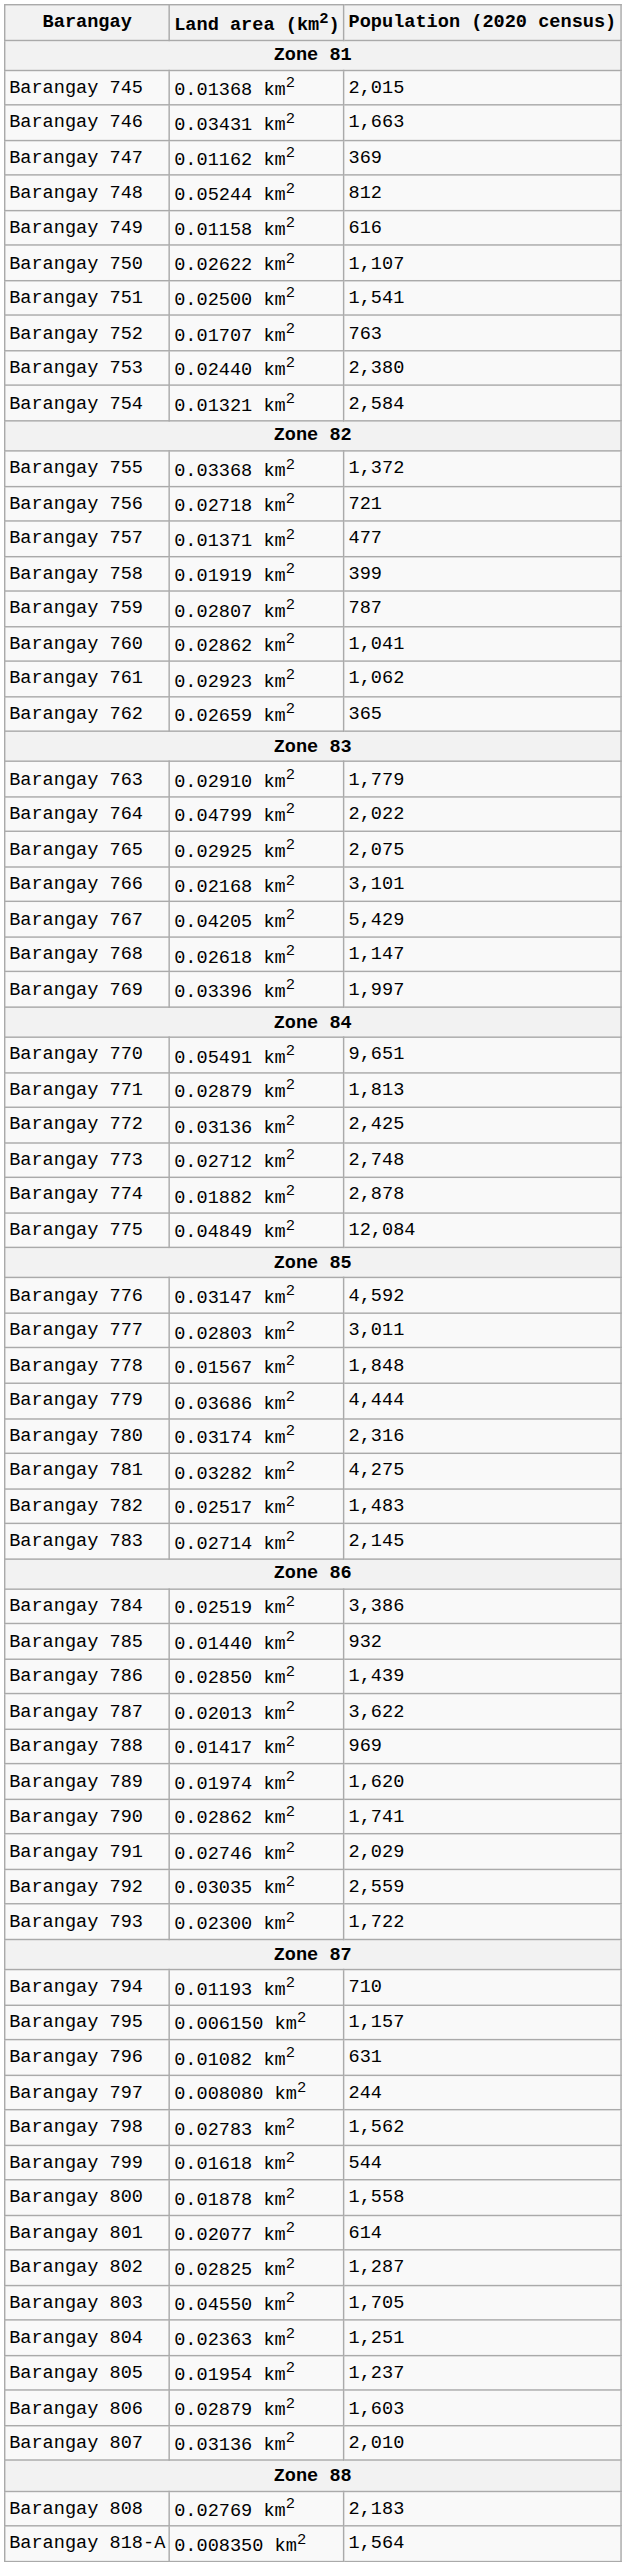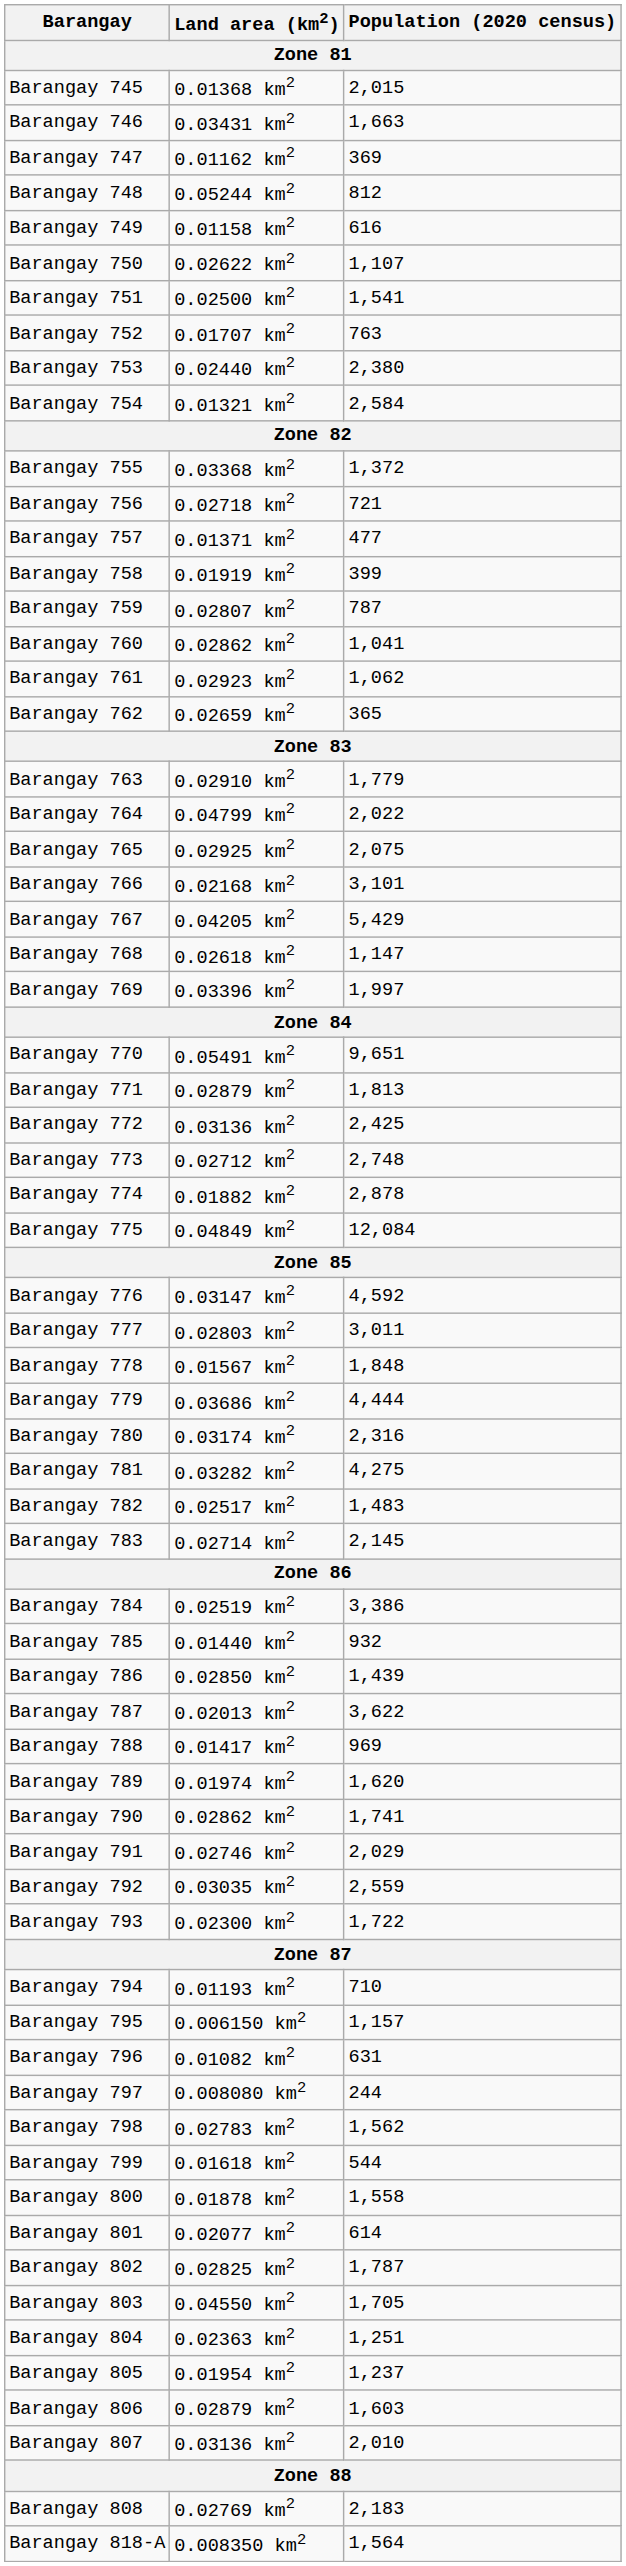 <table class="wikitable">
 <tr>
 <th>Barangay</th>
 <th>Land area (km<sup>2</sup>)</th>
 <th>Population (2020 census)</th>
 </tr>
 <tr>
 <th colspan=3>Zone 81</th>
 </tr>
 <tr>
 <td>Barangay 745</td>
 <td>0.01368 km<sup>2</sup></td>
 <td>2,015</td>
 </tr>
 <tr>
 <td>Barangay 746</td>
 <td>0.03431 km<sup>2</sup></td>
 <td>1,663</td>
 </tr>
 <tr>
 <td>Barangay 747</td>
 <td>0.01162 km<sup>2</sup></td>
 <td>369</td>
 </tr>
 <tr>
 <td>Barangay 748</td>
 <td>0.05244 km<sup>2</sup></td>
 <td>812</td>
 </tr>
 <tr>
 <td>Barangay 749</td>
 <td>0.01158 km<sup>2</sup></td>
 <td>616</td>
 </tr>
 <tr>
 <td>Barangay 750</td>
 <td>0.02622 km<sup>2</sup></td>
 <td>1,107</td>
 </tr>
 <tr>
 <td>Barangay 751</td>
 <td>0.02500 km<sup>2</sup></td>
 <td>1,541</td>
 </tr>
 <tr>
 <td>Barangay 752</td>
 <td>0.01707 km<sup>2</sup></td>
 <td>763</td>
 </tr>
 <tr>
 <td>Barangay 753</td>
 <td>0.02440 km<sup>2</sup></td>
 <td>2,380</td>
 </tr>
 <tr>
 <td>Barangay 754</td>
 <td>0.01321 km<sup>2</sup></td>
 <td>2,584</td>
 </tr>
 <tr>
 <th colspan=3>Zone 82</th>
 </tr>
 <tr>
 <td>Barangay 755</td>
 <td>0.03368 km<sup>2</sup></td>
 <td>1,372</td>
 </tr>
 <tr>
 <td>Barangay 756</td>
 <td>0.02718 km<sup>2</sup></td>
 <td>721</td>
 </tr>
 <tr>
 <td>Barangay 757</td>
 <td>0.01371 km<sup>2</sup></td>
 <td>477</td>
 </tr>
 <tr>
 <td>Barangay 758</td>
 <td>0.01919 km<sup>2</sup></td>
 <td>399</td>
 </tr>
 <tr>
 <td>Barangay 759</td>
 <td>0.02807 km<sup>2</sup></td>
 <td>787</td>
 </tr>
 <tr>
 <td>Barangay 760</td>
 <td>0.02862 km<sup>2</sup></td>
 <td>1,041</td>
 </tr>
 <tr>
 <td>Barangay 761</td>
 <td>0.02923 km<sup>2</sup></td>
 <td>1,062</td>
 </tr>
 <tr>
 <td>Barangay 762</td>
 <td>0.02659 km<sup>2</sup></td>
 <td>365</td>
 </tr>
 <tr>
 <th colspan=3>Zone 83</th>
 </tr>
 <tr>
 <td>Barangay 763</td>
 <td>0.02910 km<sup>2</sup></td>
 <td>1,779</td>
 </tr>
 <tr>
 <td>Barangay 764</td>
 <td>0.04799 km<sup>2</sup></td>
 <td>2,022</td>
 </tr>
 <tr>
 <td>Barangay 765</td>
 <td>0.02925 km<sup>2</sup></td>
 <td>2,075</td>
 </tr>
 <tr>
 <td>Barangay 766</td>
 <td>0.02168 km<sup>2</sup></td>
 <td>3,101</td>
 </tr>
 <tr>
 <td>Barangay 767</td>
 <td>0.04205 km<sup>2</sup></td>
 <td>5,429</td>
 </tr>
 <tr>
 <td>Barangay 768</td>
 <td>0.02618 km<sup>2</sup></td>
 <td>1,147</td>
 </tr>
 <tr>
 <td>Barangay 769</td>
 <td>0.03396 km<sup>2</sup></td>
 <td>1,997</td>
 </tr>
 <tr>
 <th colspan=3>Zone 84</th>
 </tr>
 <tr>
 <td>Barangay 770</td>
 <td>0.05491 km<sup>2</sup></td>
 <td>9,651</td>
 </tr>
 <tr>
 <td>Barangay 771</td>
 <td>0.02879 km<sup>2</sup></td>
 <td>1,813</td>
 </tr>
 <tr>
 <td>Barangay 772</td>
 <td>0.03136 km<sup>2</sup></td>
 <td>2,425</td>
 </tr>
 <tr>
 <td>Barangay 773</td>
 <td>0.02712 km<sup>2</sup></td>
 <td>2,748</td>
 </tr>
 <tr>
 <td>Barangay 774</td>
 <td>0.01882 km<sup>2</sup></td>
 <td>2,878</td>
 </tr>
 <tr>
 <td>Barangay 775</td>
 <td>0.04849 km<sup>2</sup></td>
 <td>12,084</td>
 </tr>
 <tr>
 <th colspan=3>Zone 85</th>
 </tr>
 <tr>
 <td>Barangay 776</td>
 <td>0.03147 km<sup>2</sup></td>
 <td>4,592</td>
 </tr>
 <tr>
 <td>Barangay 777</td>
 <td>0.02803 km<sup>2</sup></td>
 <td>3,011</td>
 </tr>
 <tr>
 <td>Barangay 778</td>
 <td>0.01567 km<sup>2</sup></td>
 <td>1,848</td>
 </tr>
 <tr>
 <td>Barangay 779</td>
 <td>0.03686 km<sup>2</sup></td>
 <td>4,444</td>
 </tr>
 <tr>
 <td>Barangay 780</td>
 <td>0.03174 km<sup>2</sup></td>
 <td>2,316</td>
 </tr>
 <tr>
 <td>Barangay 781</td>
 <td>0.03282 km<sup>2</sup></td>
 <td>4,275</td>
 </tr>
 <tr>
 <td>Barangay 782</td>
 <td>0.02517 km<sup>2</sup></td>
 <td>1,483</td>
 </tr>
 <tr>
 <td>Barangay 783</td>
 <td>0.02714 km<sup>2</sup></td>
 <td>2,145</td>
 </tr>
 <tr>
 <th colspan=3>Zone 86</th>
 </tr>
 <tr>
 <td>Barangay 784</td>
 <td>0.02519 km<sup>2</sup></td>
 <td>3,386</td>
 </tr>
 <tr>
 <td>Barangay 785</td>
 <td>0.01440 km<sup>2</sup></td>
 <td>932</td>
 </tr>
 <tr>
 <td>Barangay 786</td>
 <td>0.02850 km<sup>2</sup></td>
 <td>1,439</td>
 </tr>
 <tr>
 <td>Barangay 787</td>
 <td>0.02013 km<sup>2</sup></td>
 <td>3,622</td>
 </tr>
 <tr>
 <td>Barangay 788</td>
 <td>0.01417 km<sup>2</sup></td>
 <td>969</td>
 </tr>
 <tr>
 <td>Barangay 789</td>
 <td>0.01974 km<sup>2</sup></td>
 <td>1,620</td>
 </tr>
 <tr>
 <td>Barangay 790</td>
 <td>0.02862 km<sup>2</sup></td>
 <td>1,741</td>
 </tr>
 <tr>
 <td>Barangay 791</td>
 <td>0.02746 km<sup>2</sup></td>
 <td>2,029</td>
 </tr>
 <tr>
 <td>Barangay 792</td>
 <td>0.03035 km<sup>2</sup></td>
 <td>2,559</td>
 </tr>
 <tr>
 <td>Barangay 793</td>
 <td>0.02300 km<sup>2</sup></td>
 <td>1,722</td>
 </tr>
 <tr>
 <th colspan=3>Zone 87</th>
 </tr>
 <tr>
 <td>Barangay 794</td>
 <td>0.01193 km<sup>2</sup></td>
 <td>710</td>
 </tr>
 <tr>
 <td>Barangay 795</td>
 <td>0.006150 km<sup>2</sup></td>
 <td>1,157</td>
 </tr>
 <tr>
 <td>Barangay 796</td>
 <td>0.01082 km<sup>2</sup></td>
 <td>631</td>
 </tr>
 <tr>
 <td>Barangay 797</td>
 <td>0.008080 km<sup>2</sup></td>
 <td>244</td>
 </tr>
 <tr>
 <td>Barangay 798</td>
 <td>0.02783 km<sup>2</sup></td>
 <td>1,562</td>
 </tr>
 <tr>
 <td>Barangay 799</td>
 <td>0.01618 km<sup>2</sup></td>
 <td>544</td>
 </tr>
 <tr>
 <td>Barangay 800</td>
 <td>0.01878 km<sup>2</sup></td>
 <td>1,558</td>
 </tr>
 <tr>
 <td>Barangay 801</td>
 <td>0.02077 km<sup>2</sup></td>
 <td>614</td>
 </tr>
 <tr>
 <td>Barangay 802</td>
 <td>0.02825 km<sup>2</sup></td>
-<td>1,287</td>
+<td>1,787</td>
 </tr>
 <tr>
 <td>Barangay 803</td>
 <td>0.04550 km<sup>2</sup></td>
 <td>1,705</td>
 </tr>
 <tr>
 <td>Barangay 804</td>
 <td>0.02363 km<sup>2</sup></td>
 <td>1,251</td>
 </tr>
 <tr>
 <td>Barangay 805</td>
 <td>0.01954 km<sup>2</sup></td>
 <td>1,237</td>
 </tr>
 <tr>
 <td>Barangay 806</td>
 <td>0.02879 km<sup>2</sup></td>
 <td>1,603</td>
 </tr>
 <tr>
 <td>Barangay 807</td>
 <td>0.03136 km<sup>2</sup></td>
 <td>2,010</td>
 </tr>
 <tr>
 <th colspan=3>Zone 88</th>
 </tr>
 <tr>
 <td>Barangay 808</td>
 <td>0.02769 km<sup>2</sup></td>
 <td>2,183</td>
 </tr>
 <tr>
 <td>Barangay 818-A</td>
 <td>0.008350 km<sup>2</sup></td>
 <td>1,564</td>
 </tr>
 </table>
